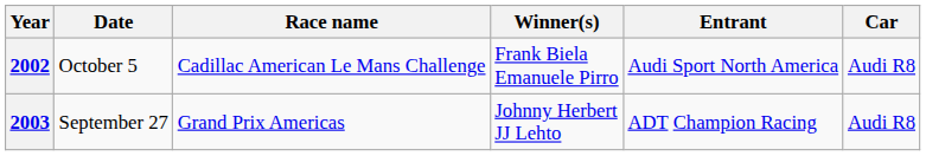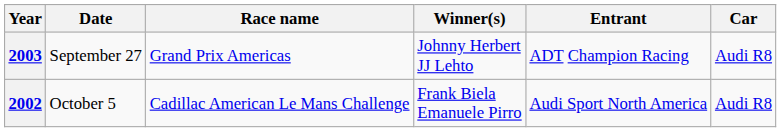 <table class="wikitable" style="font-size: 95%;">
 <tr>
 <th>Year</th>
 <th>Date</th>
 <th>Race name</th>
 <th>Winner(s)</th>
 <th>Entrant</th>
 <th>Car</th>
 </tr>
 <tr>
+<th><a href='#'>2003</a></th>
+<td>September 27</td>
+<td><a href='#'>Grand Prix Americas</a></td>
+<td> <a href='#'>Johnny Herbert</a><br> <a href='#'>JJ Lehto</a></td>
+<td><a href='#'>ADT</a> <a href='#'>Champion Racing</a></td>
+<td><a href='#'>Audi R8</a></td>
+</tr>
+<tr>
 <th><a href='#'>2002</a></th>
 <td>October 5</td>
 <td><a href='#'>Cadillac American Le Mans Challenge</a></td>
 <td> <a href='#'>Frank Biela</a><br> <a href='#'>Emanuele Pirro</a></td>
 <td><a href='#'>Audi Sport North America</a></td>
 <td><a href='#'>Audi R8</a></td>
 </tr>
-<tr>
-<th><a href='#'>2003</a></th>
-<td>September 27</td>
-<td><a href='#'>Grand Prix Americas</a></td>
-<td> <a href='#'>Johnny Herbert</a><br> <a href='#'>JJ Lehto</a></td>
-<td><a href='#'>ADT</a> <a href='#'>Champion Racing</a></td>
-<td><a href='#'>Audi R8</a></td>
-</tr>
 </table>
